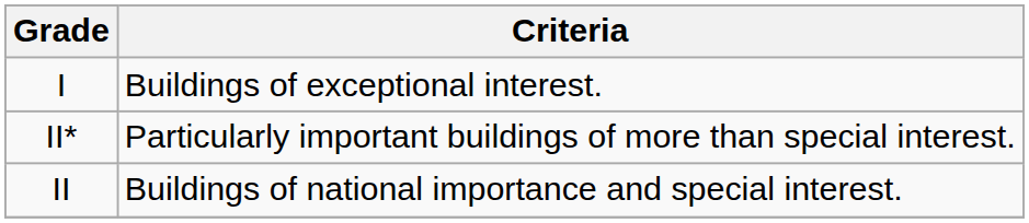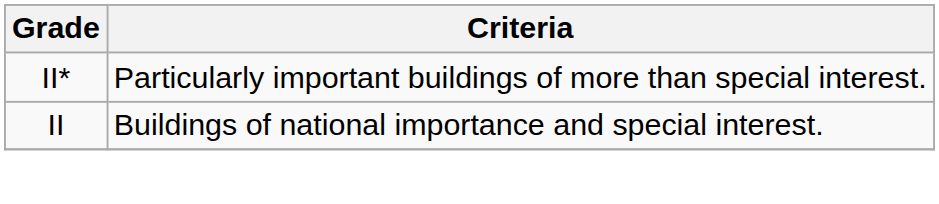 <table class="wikitable" border="1">
 <tr>
 <th>Grade</th>
 <th>Criteria</th>
-</tr>
-<tr>
-<td align="center" >I</td>
-<td>Buildings of exceptional interest.</td>
 </tr>
 <tr>
 <td align="center" >II*</td>
 <td>Particularly important buildings of more than special interest.</td>
 </tr>
 <tr>
 <td align="center" >II</td>
 <td>Buildings of national importance and special interest.</td>
 </tr>
 <tr>
 </tr>
 </table>
